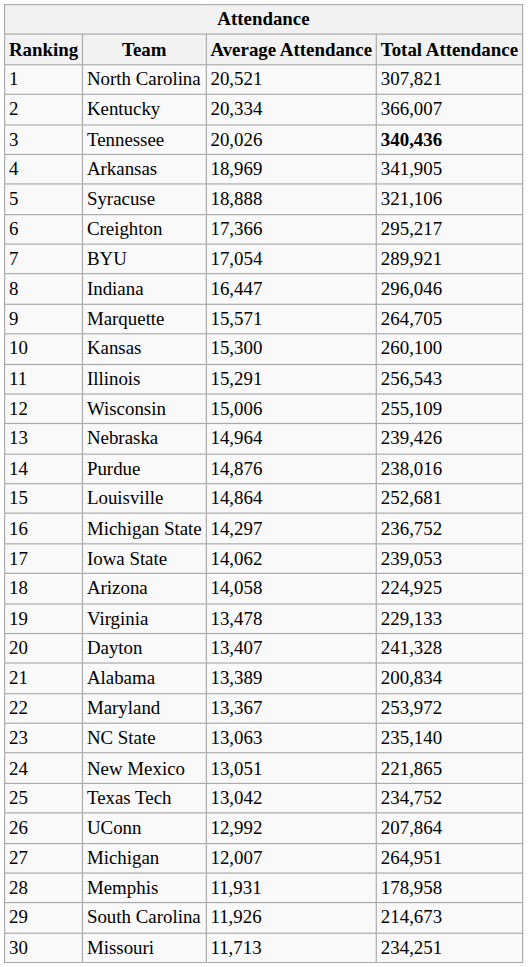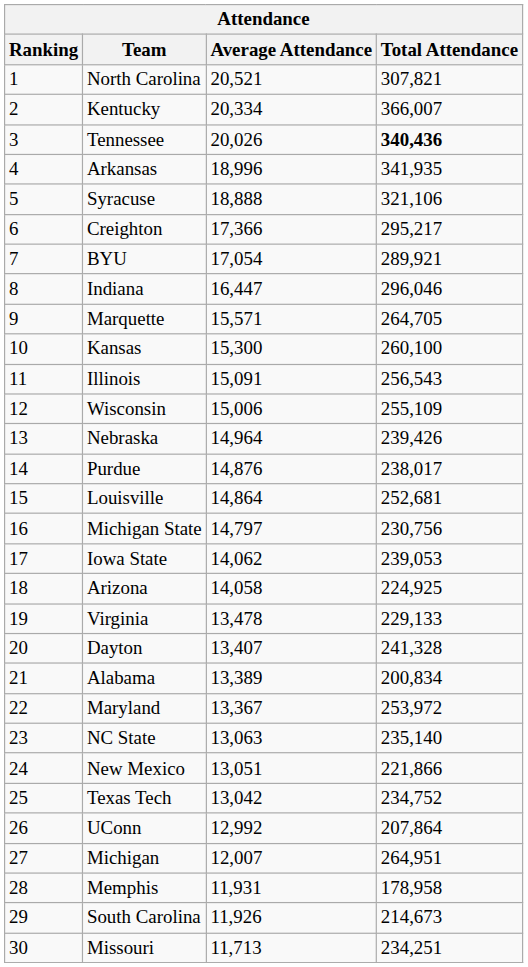 <table class="wikitable style="text-align:center;">
 <tr>
 <th colspan="4">Attendance</th>
 </tr>
 <tr>
 <th>Ranking</th>
 <th>Team</th>
 <th>Average Attendance</th>
 <th>Total Attendance</th>
 </tr>
 <tr>
 <td>1</td>
 <td>North Carolina</td>
 <td>20,521</td>
 <td>307,821</td>
 </tr>
 <tr>
 <td>2</td>
 <td>Kentucky</td>
 <td>20,334</td>
 <td>366,007</td>
 </tr>
 <tr>
 <td>3</td>
 <td>Tennessee</td>
 <td>20,026</td>
 <td><strong>340,436</strong></td>
 </tr>
 <tr>
 <td>4</td>
 <td>Arkansas</td>
-<td>18,969</td>
-<td>341,905</td>
+<td>18,996</td>
+<td>341,935</td>
 </tr>
 <tr>
 <td>5</td>
 <td>Syracuse</td>
 <td>18,888</td>
 <td>321,106</td>
 </tr>
 <tr>
 <td>6</td>
 <td>Creighton</td>
 <td>17,366</td>
 <td>295,217</td>
 </tr>
 <tr>
 <td>7</td>
 <td>BYU</td>
 <td>17,054</td>
 <td>289,921</td>
 </tr>
 <tr>
 <td>8</td>
 <td>Indiana</td>
 <td>16,447</td>
 <td>296,046</td>
 </tr>
 <tr>
 <td>9</td>
 <td>Marquette</td>
 <td>15,571</td>
 <td>264,705</td>
 </tr>
 <tr>
 <td>10</td>
 <td>Kansas</td>
 <td>15,300</td>
 <td>260,100</td>
 </tr>
 <tr>
 <td>11</td>
 <td>Illinois</td>
-<td>15,291</td>
+<td>15,091</td>
 <td>256,543</td>
 </tr>
 <tr>
 <td>12</td>
 <td>Wisconsin</td>
 <td>15,006</td>
 <td>255,109</td>
 </tr>
 <tr>
 <td>13</td>
 <td>Nebraska</td>
 <td>14,964</td>
 <td>239,426</td>
 </tr>
 <tr>
 <td>14</td>
 <td>Purdue</td>
 <td>14,876</td>
-<td>238,016</td>
+<td>238,017</td>
 </tr>
 <tr>
 <td>15</td>
 <td>Louisville</td>
 <td>14,864</td>
 <td>252,681</td>
 </tr>
 <tr>
 <td>16</td>
 <td>Michigan State</td>
-<td>14,297</td>
-<td>236,752</td>
+<td>14,797</td>
+<td>230,756</td>
 </tr>
 <tr>
 <td>17</td>
 <td>Iowa State</td>
 <td>14,062</td>
 <td>239,053</td>
 </tr>
 <tr>
 <td>18</td>
 <td>Arizona</td>
 <td>14,058</td>
 <td>224,925</td>
 </tr>
 <tr>
 <td>19</td>
 <td>Virginia</td>
 <td>13,478</td>
 <td>229,133</td>
 </tr>
 <tr>
 <td>20</td>
 <td>Dayton</td>
 <td>13,407</td>
 <td>241,328</td>
 </tr>
 <tr>
 <td>21</td>
 <td>Alabama</td>
 <td>13,389</td>
 <td>200,834</td>
 </tr>
 <tr>
 <td>22</td>
 <td>Maryland</td>
 <td>13,367</td>
 <td>253,972</td>
 </tr>
 <tr>
 <td>23</td>
 <td>NC State</td>
 <td>13,063</td>
 <td>235,140</td>
 </tr>
 <tr>
 <td>24</td>
 <td>New Mexico</td>
 <td>13,051</td>
-<td>221,865</td>
+<td>221,866</td>
 </tr>
 <tr>
 <td>25</td>
 <td>Texas Tech</td>
 <td>13,042</td>
 <td>234,752</td>
 </tr>
 <tr>
 <td>26</td>
 <td>UConn</td>
 <td>12,992</td>
 <td>207,864</td>
 </tr>
 <tr>
 <td>27</td>
 <td>Michigan</td>
 <td>12,007</td>
 <td>264,951</td>
 </tr>
 <tr>
 <td>28</td>
 <td>Memphis</td>
 <td>11,931</td>
 <td>178,958</td>
 </tr>
 <tr>
 <td>29</td>
 <td>South Carolina</td>
 <td>11,926</td>
 <td>214,673</td>
 </tr>
 <tr>
 <td>30</td>
 <td>Missouri</td>
 <td>11,713</td>
 <td>234,251</td>
 </tr>
 <tr>
 </tr>
 </table>
